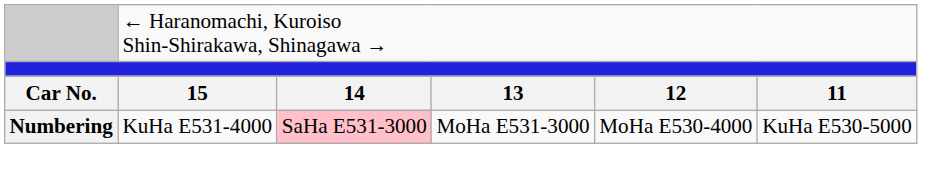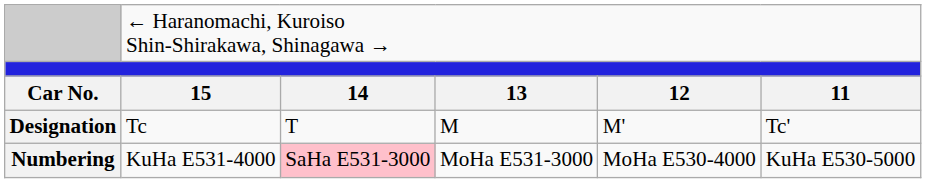 <table class="wikitable">
 <tr>
 <td style="background-color:#ccc;"> </td>
 <td colspan="5"><div>← Haranomachi, Kuroiso</div><div>Shin-Shirakawa, Shinagawa →</div></td>
 </tr>
 <tr style="line-height: 10px; background-color: #2222DD;">
 <td colspan="6" style="padding:0; border:0;"> </td>
 </tr>
 <tr>
 <th>Car No.</th>
 <th>15</th>
 <th>14</th>
 <th>13</th>
 <th>12</th>
 <th>11</th>
 </tr>
 <tr>
+<th>Designation</th>
+<td>Tc</td>
+<td>T</td>
+<td>M</td>
+<td>M'</td>
+<td>Tc'</td>
+</tr>
+<tr>
 <th>Numbering</th>
 <td>KuHa E531-4000</td>
 <td style="background: pink;">SaHa E531-3000</td>
 <td>MoHa E531-3000</td>
 <td>MoHa E530-4000</td>
 <td>KuHa E530-5000</td>
 </tr>
 </table>
